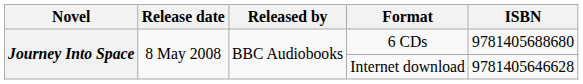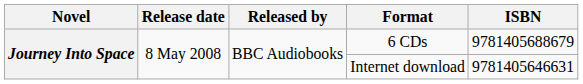 <table class="wikitable">
 <tr>
 <th>Novel</th>
 <th>Release date</th>
 <th>Released by</th>
 <th>Format</th>
 <th>ISBN</th>
 </tr>
 <tr>
 <th rowspan="2"><em>Journey Into Space</em></th>
 <td rowspan="2" align="center">8 May 2008</td>
 <td rowspan="2" align="center">BBC Audiobooks</td>
 <td align="center">6 CDs</td>
-<td align="center">9781405688680</td>
+<td align="center">9781405688679</td>
 </tr>
 <tr>
 <td align="center">Internet download</td>
-<td align="center">9781405646628</td>
+<td align="center">9781405646631</td>
 </tr>
 </table>
